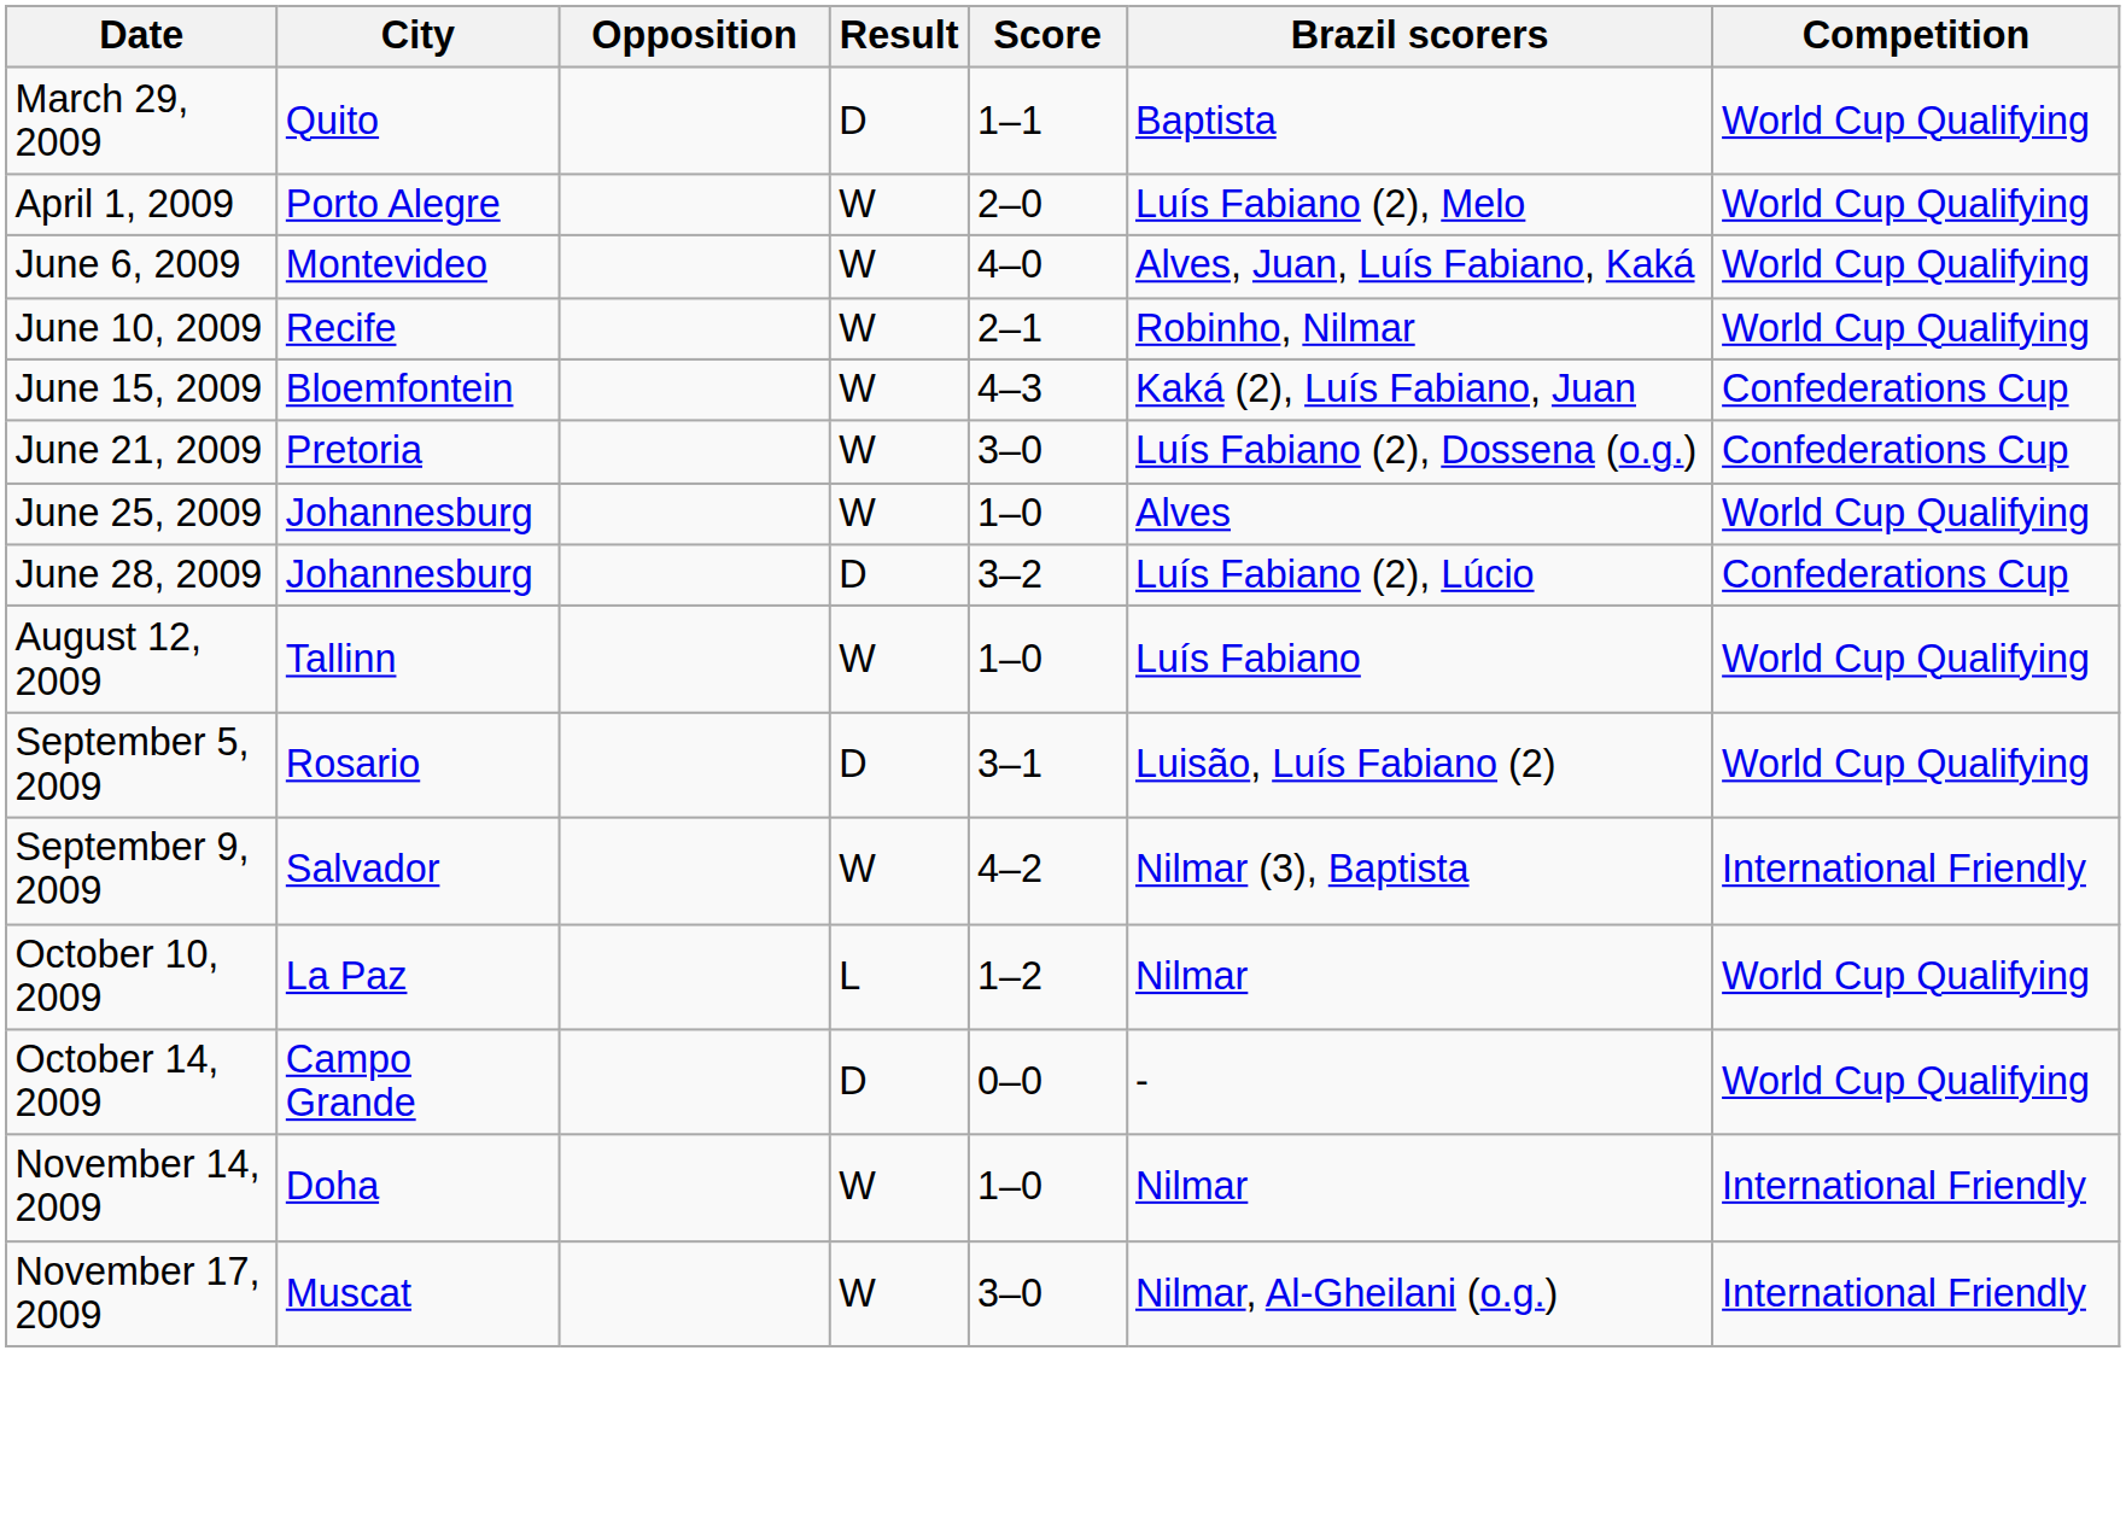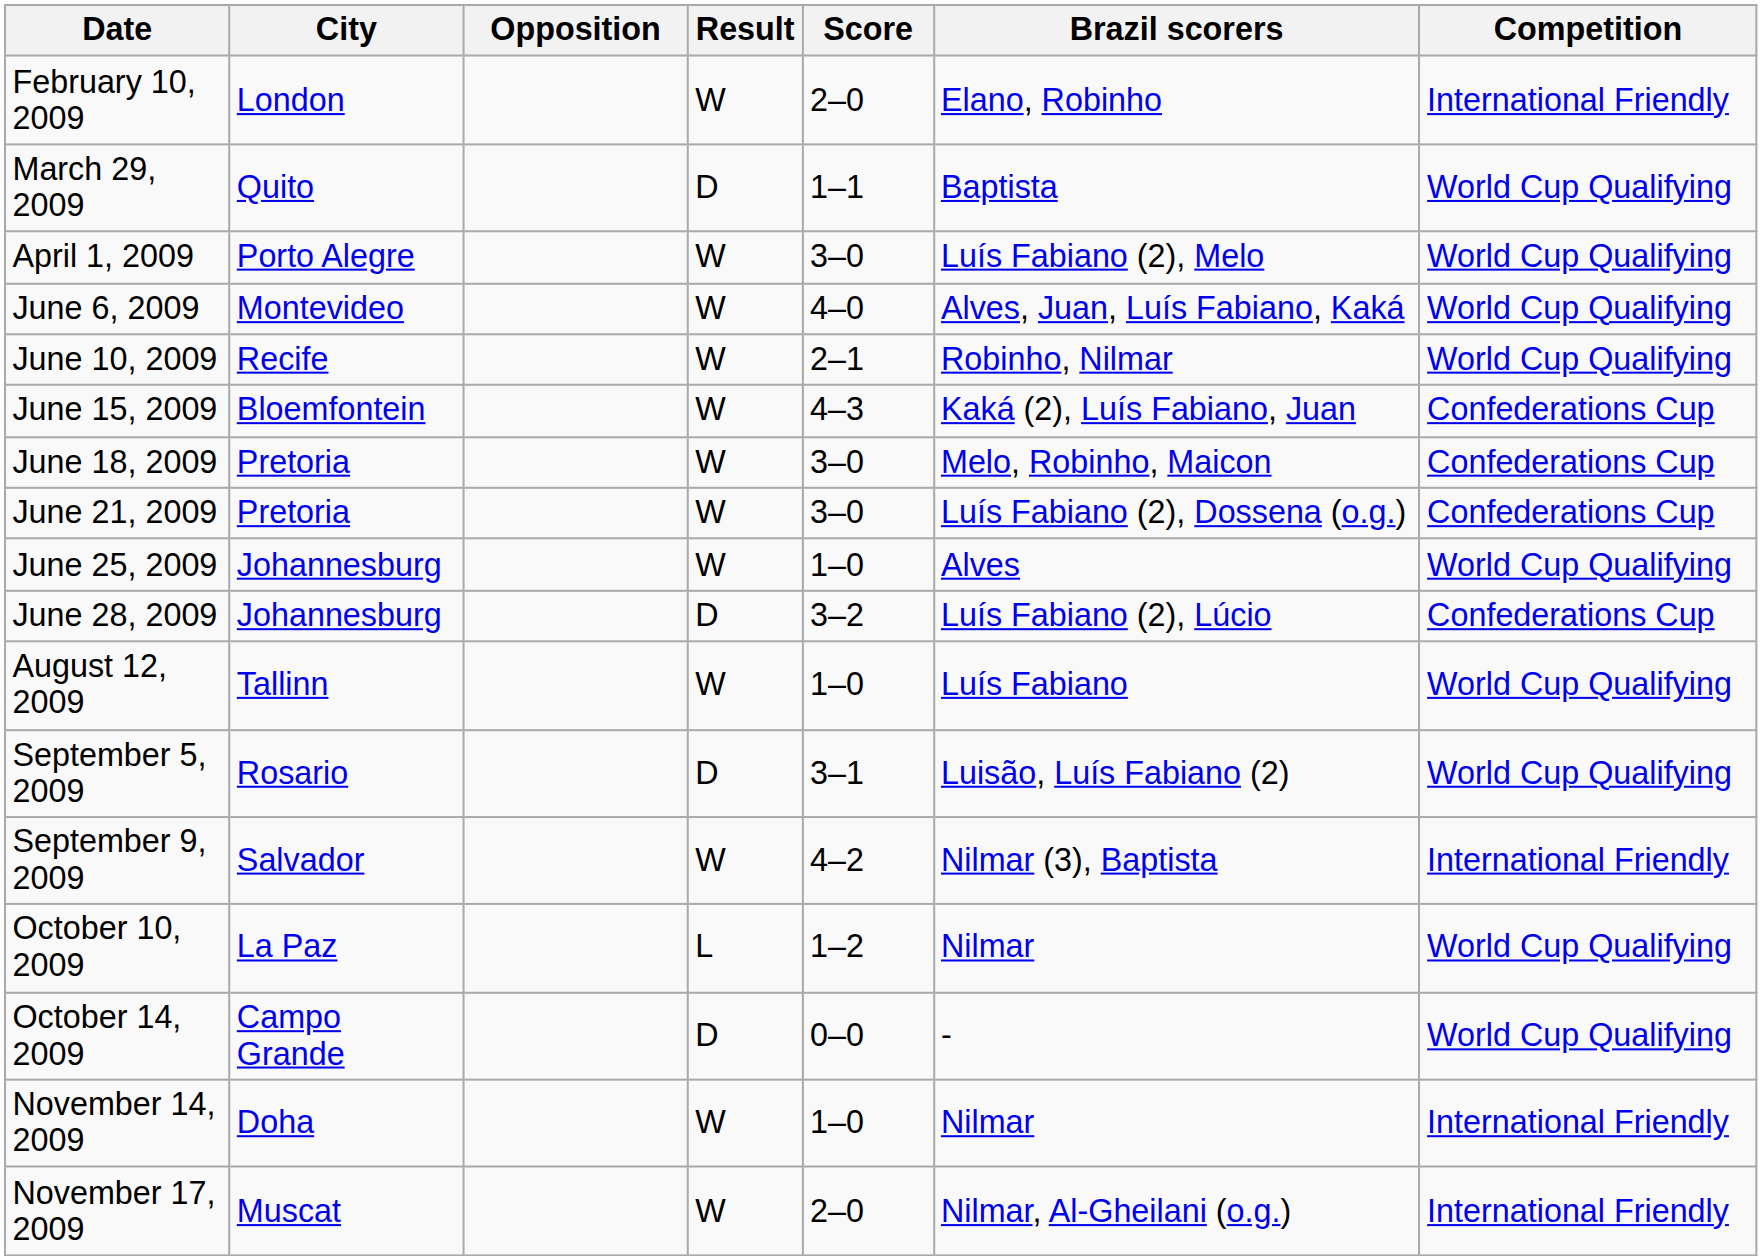 <table class="wikitable" style="text-align: left;">
 <tr>
 <th width=12%>Date</th>
 <th width=12%>City</th>
 <th width=12%>Opposition</th>
 <th width=1%>Result</th>
 <th width=7%>Score</th>
 <th width=26%>Brazil scorers</th>
 <th width=18%>Competition</th>
+</tr>
+<tr>
+<td>February 10, 2009</td>
+<td> <a href='#'>London</a></td>
+<td></td>
+<td>W</td>
+<td>2–0</td>
+<td><a href='#'>Elano</a>, <a href='#'>Robinho</a></td>
+<td><a href='#'>International Friendly</a></td>
 </tr>
 <tr>
 <td>March 29, 2009</td>
 <td> <a href='#'>Quito</a></td>
 <td></td>
 <td>D</td>
 <td>1–1</td>
 <td><a href='#'>Baptista</a></td>
 <td><a href='#'>World Cup Qualifying</a></td>
 </tr>
 <tr>
 <td>April 1, 2009</td>
 <td> <a href='#'>Porto Alegre</a></td>
 <td></td>
 <td>W</td>
-<td>2–0</td>
+<td>3–0</td>
 <td><a href='#'>Luís Fabiano</a> (2), <a href='#'>Melo</a></td>
 <td><a href='#'>World Cup Qualifying</a></td>
 </tr>
 <tr>
 <td>June 6, 2009</td>
 <td> <a href='#'>Montevideo</a></td>
 <td></td>
 <td>W</td>
 <td>4–0</td>
 <td><a href='#'>Alves</a>, <a href='#'>Juan</a>, <a href='#'>Luís Fabiano</a>, <a href='#'>Kaká</a></td>
 <td><a href='#'>World Cup Qualifying</a></td>
 </tr>
 <tr>
 <td>June 10, 2009</td>
 <td> <a href='#'>Recife</a></td>
 <td></td>
 <td>W</td>
 <td>2–1</td>
 <td><a href='#'>Robinho</a>, <a href='#'>Nilmar</a></td>
 <td><a href='#'>World Cup Qualifying</a></td>
 </tr>
 <tr>
 <td>June 15, 2009</td>
 <td> <a href='#'>Bloemfontein</a></td>
 <td></td>
 <td>W</td>
 <td>4–3</td>
 <td><a href='#'>Kaká</a> (2), <a href='#'>Luís Fabiano</a>, <a href='#'>Juan</a></td>
+<td><a href='#'>Confederations Cup</a></td>
+</tr>
+<tr>
+<td>June 18, 2009</td>
+<td> <a href='#'>Pretoria</a></td>
+<td></td>
+<td>W</td>
+<td>3–0</td>
+<td><a href='#'>Melo</a>, <a href='#'>Robinho</a>, <a href='#'>Maicon</a></td>
 <td><a href='#'>Confederations Cup</a></td>
 </tr>
 <tr>
 <td>June 21, 2009</td>
 <td> <a href='#'>Pretoria</a></td>
 <td></td>
 <td>W</td>
 <td>3–0</td>
 <td><a href='#'>Luís Fabiano</a> (2), <a href='#'>Dossena</a> (<a href='#'>o.g.</a>)</td>
 <td><a href='#'>Confederations Cup</a></td>
 </tr>
 <tr>
 <td>June 25, 2009</td>
 <td> <a href='#'>Johannesburg</a></td>
 <td></td>
 <td>W</td>
 <td>1–0</td>
 <td><a href='#'>Alves</a></td>
 <td><a href='#'>World Cup Qualifying</a></td>
 </tr>
 <tr>
 <td>June 28, 2009</td>
 <td> <a href='#'>Johannesburg</a></td>
 <td></td>
 <td>D</td>
 <td>3–2</td>
 <td><a href='#'>Luís Fabiano</a> (2), <a href='#'>Lúcio</a></td>
 <td><a href='#'>Confederations Cup</a></td>
 </tr>
 <tr>
 <td>August 12, 2009</td>
 <td> <a href='#'>Tallinn</a></td>
 <td></td>
 <td>W</td>
 <td>1–0</td>
 <td><a href='#'>Luís Fabiano</a></td>
 <td><a href='#'>World Cup Qualifying</a></td>
 </tr>
 <tr>
 <td>September 5, 2009</td>
 <td> <a href='#'>Rosario</a></td>
 <td></td>
 <td>D</td>
 <td>3–1</td>
 <td><a href='#'>Luisão</a>, <a href='#'>Luís Fabiano</a> (2)</td>
 <td><a href='#'>World Cup Qualifying</a></td>
 </tr>
 <tr>
 <td>September 9, 2009</td>
 <td> <a href='#'>Salvador</a></td>
 <td></td>
 <td>W</td>
 <td>4–2</td>
 <td><a href='#'>Nilmar</a> (3), <a href='#'>Baptista</a></td>
 <td><a href='#'>International Friendly</a></td>
 </tr>
 <tr>
 <td>October 10, 2009</td>
 <td> <a href='#'>La Paz</a></td>
 <td></td>
 <td>L</td>
 <td>1–2</td>
 <td><a href='#'>Nilmar</a></td>
 <td><a href='#'>World Cup Qualifying</a></td>
 </tr>
 <tr>
 <td>October 14, 2009</td>
 <td> <a href='#'>Campo Grande</a></td>
 <td></td>
 <td>D</td>
 <td>0–0</td>
 <td>-</td>
 <td><a href='#'>World Cup Qualifying</a></td>
 </tr>
 <tr>
 <td>November 14, 2009</td>
 <td> <a href='#'>Doha</a></td>
 <td></td>
 <td>W</td>
 <td>1–0</td>
 <td><a href='#'>Nilmar</a></td>
 <td><a href='#'>International Friendly</a></td>
 </tr>
 <tr>
 <td>November 17, 2009</td>
 <td> <a href='#'>Muscat</a></td>
 <td></td>
 <td>W</td>
-<td>3–0</td>
+<td>2–0</td>
 <td><a href='#'>Nilmar</a>, <a href='#'>Al-Gheilani</a> (<a href='#'>o.g.</a>)</td>
 <td><a href='#'>International Friendly</a></td>
 </tr>
 </table>
